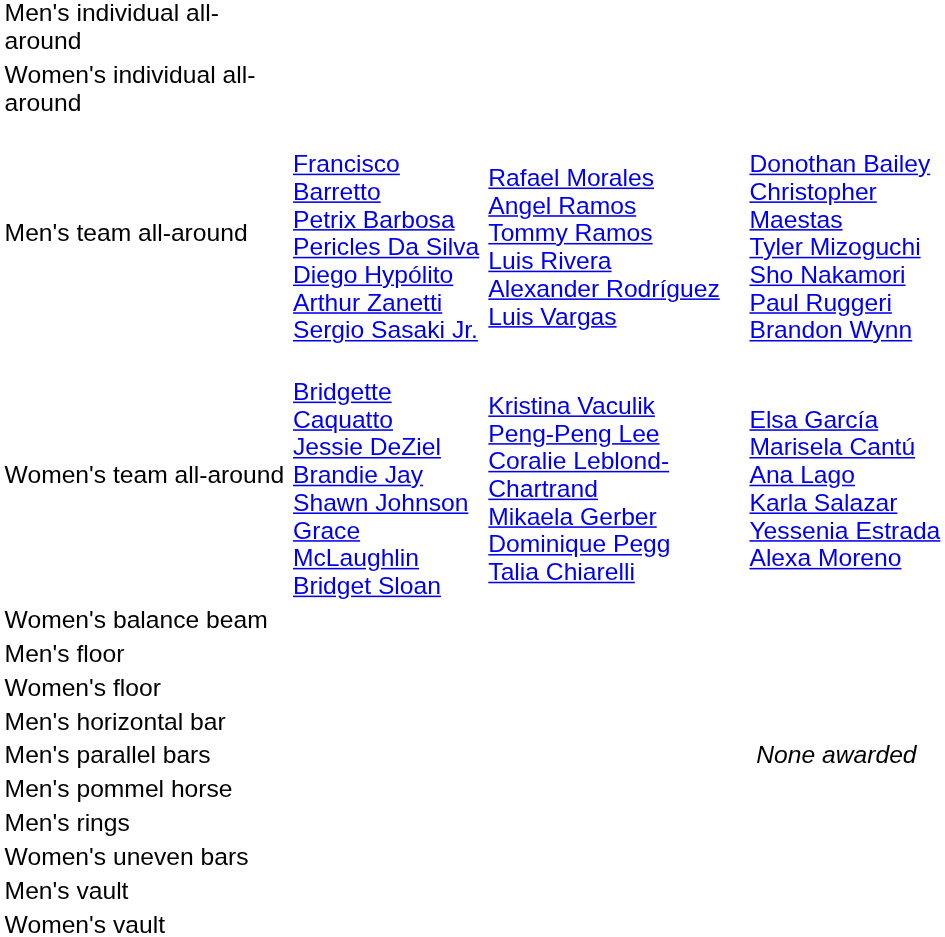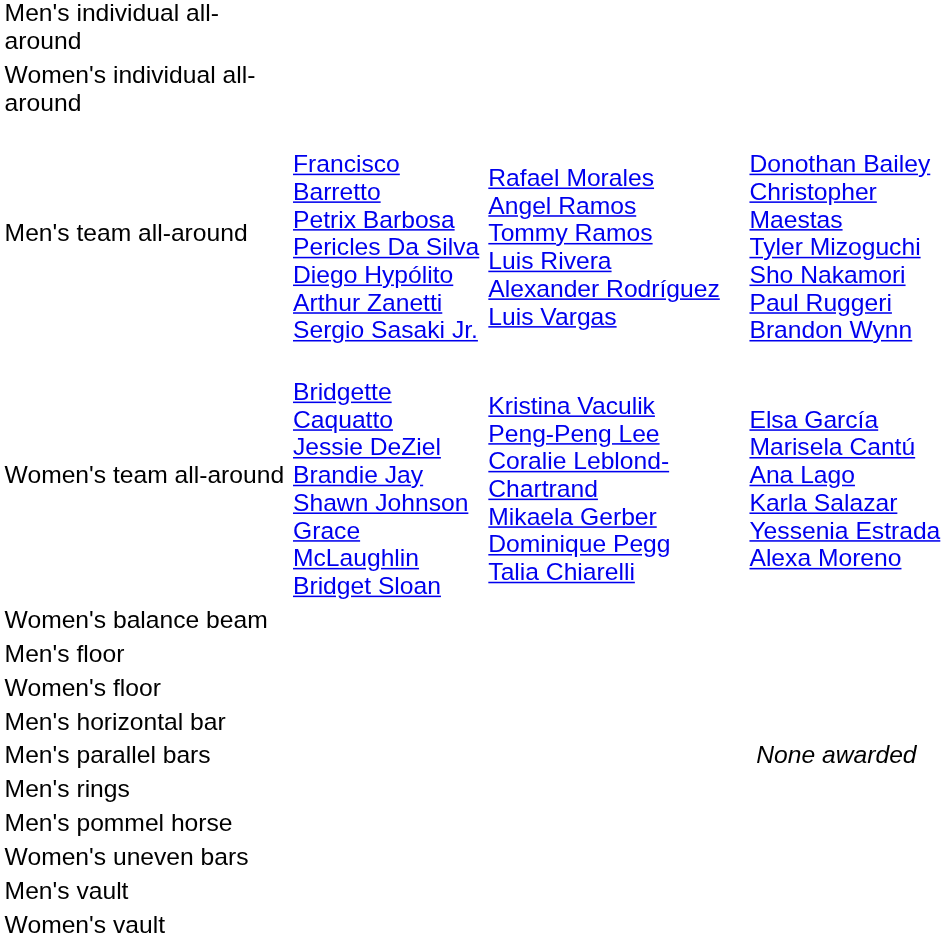 <table>
 <tr>
 <td>Men's individual all-around<br></td>
 <td></td>
 <td></td>
 <td></td>
 </tr>
 <tr>
 <td>Women's individual all-around<br></td>
 <td></td>
 <td></td>
 <td></td>
 </tr>
 <tr>
 <td>Men's team all-around<br></td>
 <td><br><a href='#'>Francisco Barretto</a><br><a href='#'>Petrix Barbosa</a><br><a href='#'>Pericles Da Silva</a><br><a href='#'>Diego Hypólito</a><br><a href='#'>Arthur Zanetti</a><br><a href='#'>Sergio Sasaki Jr.</a></td>
 <td><br><a href='#'>Rafael Morales</a><br><a href='#'>Angel Ramos</a><br><a href='#'>Tommy Ramos</a><br><a href='#'>Luis Rivera</a><br><a href='#'>Alexander Rodríguez</a><br><a href='#'>Luis Vargas</a></td>
 <td><br><a href='#'>Donothan Bailey</a><br><a href='#'>Christopher Maestas</a><br><a href='#'>Tyler Mizoguchi</a><br><a href='#'>Sho Nakamori</a><br><a href='#'>Paul Ruggeri</a><br><a href='#'>Brandon Wynn</a></td>
 </tr>
 <tr>
 <td>Women's team all-around<br></td>
 <td><br><a href='#'>Bridgette Caquatto</a><br><a href='#'>Jessie DeZiel</a><br><a href='#'>Brandie Jay</a><br><a href='#'>Shawn Johnson</a><br><a href='#'>Grace McLaughlin</a><br><a href='#'>Bridget Sloan</a></td>
 <td><br><a href='#'>Kristina Vaculik</a><br><a href='#'>Peng-Peng Lee</a><br><a href='#'>Coralie Leblond-Chartrand</a><br><a href='#'>Mikaela Gerber</a><br><a href='#'>Dominique Pegg</a><br><a href='#'>Talia Chiarelli</a></td>
 <td><br><a href='#'>Elsa García</a><br><a href='#'>Marisela Cantú</a><br><a href='#'>Ana Lago</a><br><a href='#'>Karla Salazar</a><br><a href='#'>Yessenia Estrada</a><br><a href='#'>Alexa Moreno</a></td>
 </tr>
 <tr>
 <td>Women's balance beam<br></td>
 <td></td>
 <td></td>
 <td></td>
 </tr>
 <tr>
 <td>Men's floor<br></td>
 <td></td>
 <td></td>
 <td></td>
 </tr>
 <tr>
 <td>Women's floor<br></td>
 <td></td>
 <td></td>
 <td></td>
 </tr>
 <tr>
 <td>Men's horizontal bar<br></td>
 <td></td>
 <td></td>
 <td></td>
 </tr>
 <tr>
 <td rowspan=3>Men's parallel bars<br></td>
 <td rowspan=3></td>
 <td></td>
 <td rowspan=3> <em>None awarded</em></td>
 </tr>
 <tr>
 <td></td>
 </tr>
 <tr>
 <td></td>
 </tr>
 <tr>
-<td>Men's pommel horse<br></td>
+<td>Men's rings<br></td>
 <td></td>
 <td></td>
 <td></td>
 </tr>
 <tr>
-<td>Men's rings<br></td>
+<td>Men's pommel horse<br></td>
 <td></td>
 <td></td>
 <td></td>
 </tr>
 <tr>
 <td rowspan=2>Women's uneven bars<br></td>
 <td rowspan=2></td>
 <td rowspan=2></td>
 <td></td>
 </tr>
 <tr>
 <td></td>
 </tr>
 <tr>
 <td>Men's vault<br></td>
 <td></td>
 <td></td>
 <td></td>
 </tr>
 <tr>
 <td>Women's vault<br></td>
 <td></td>
 <td></td>
 <td></td>
 </tr>
 </table>
